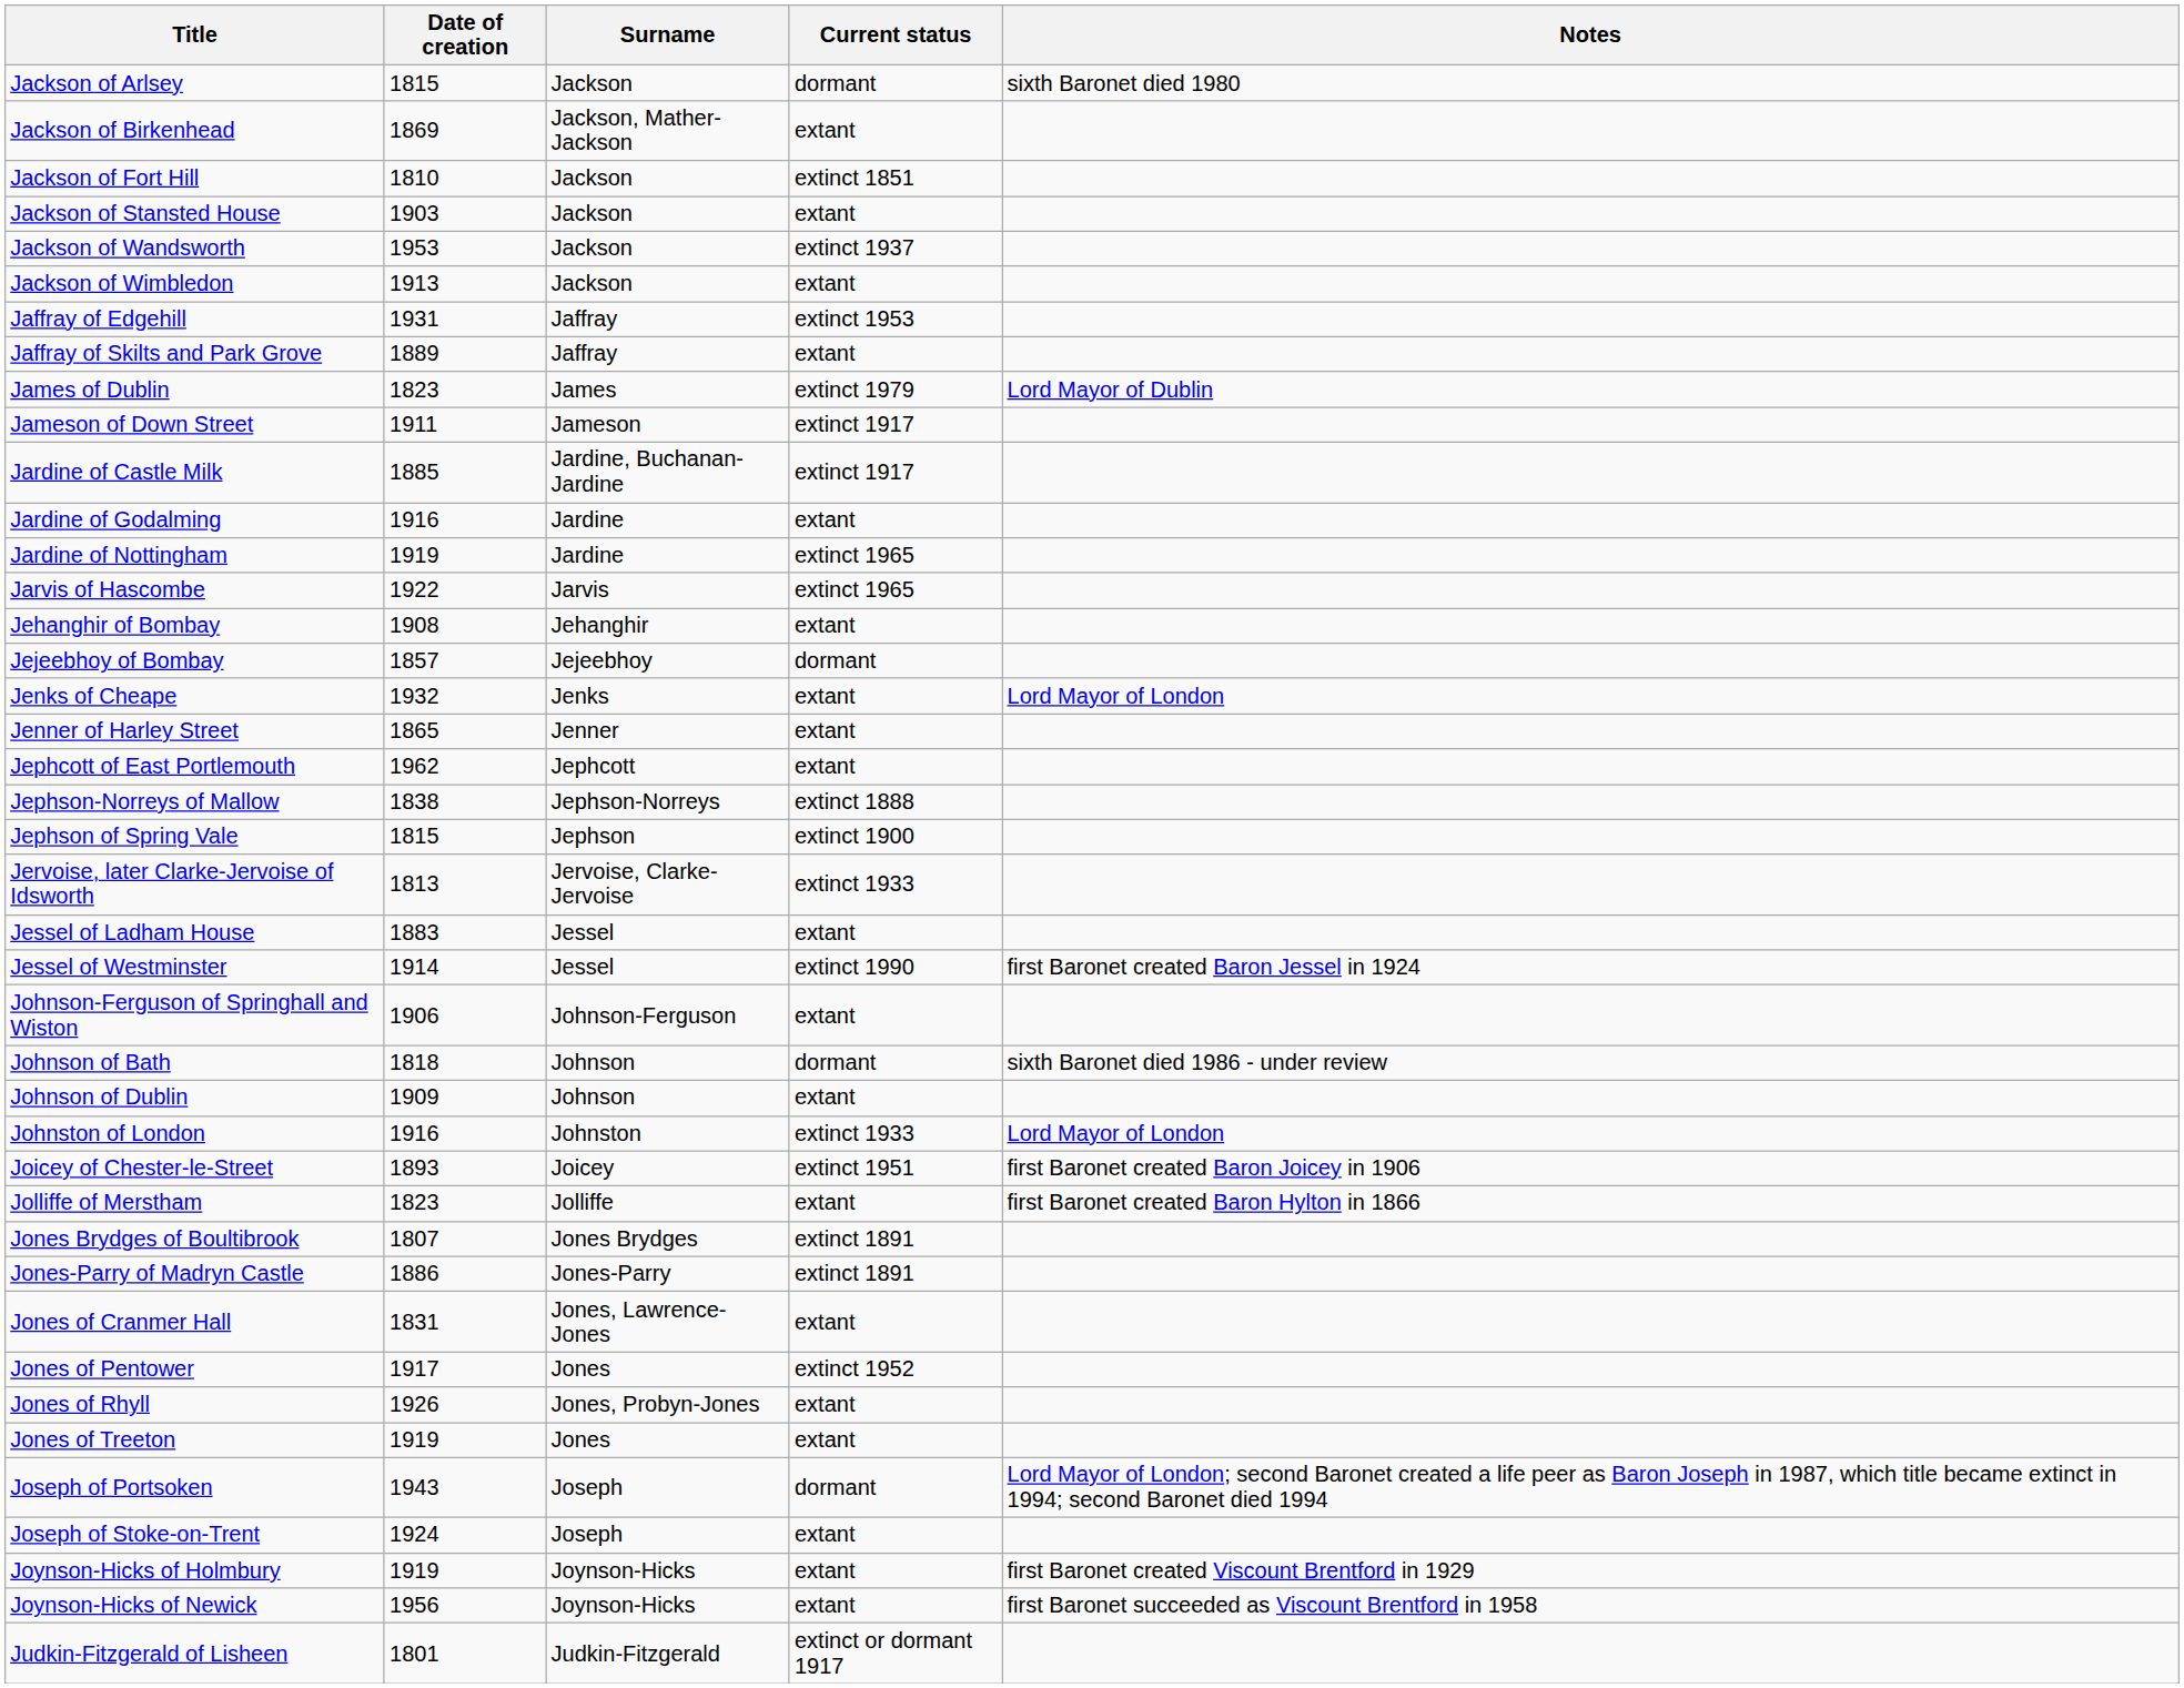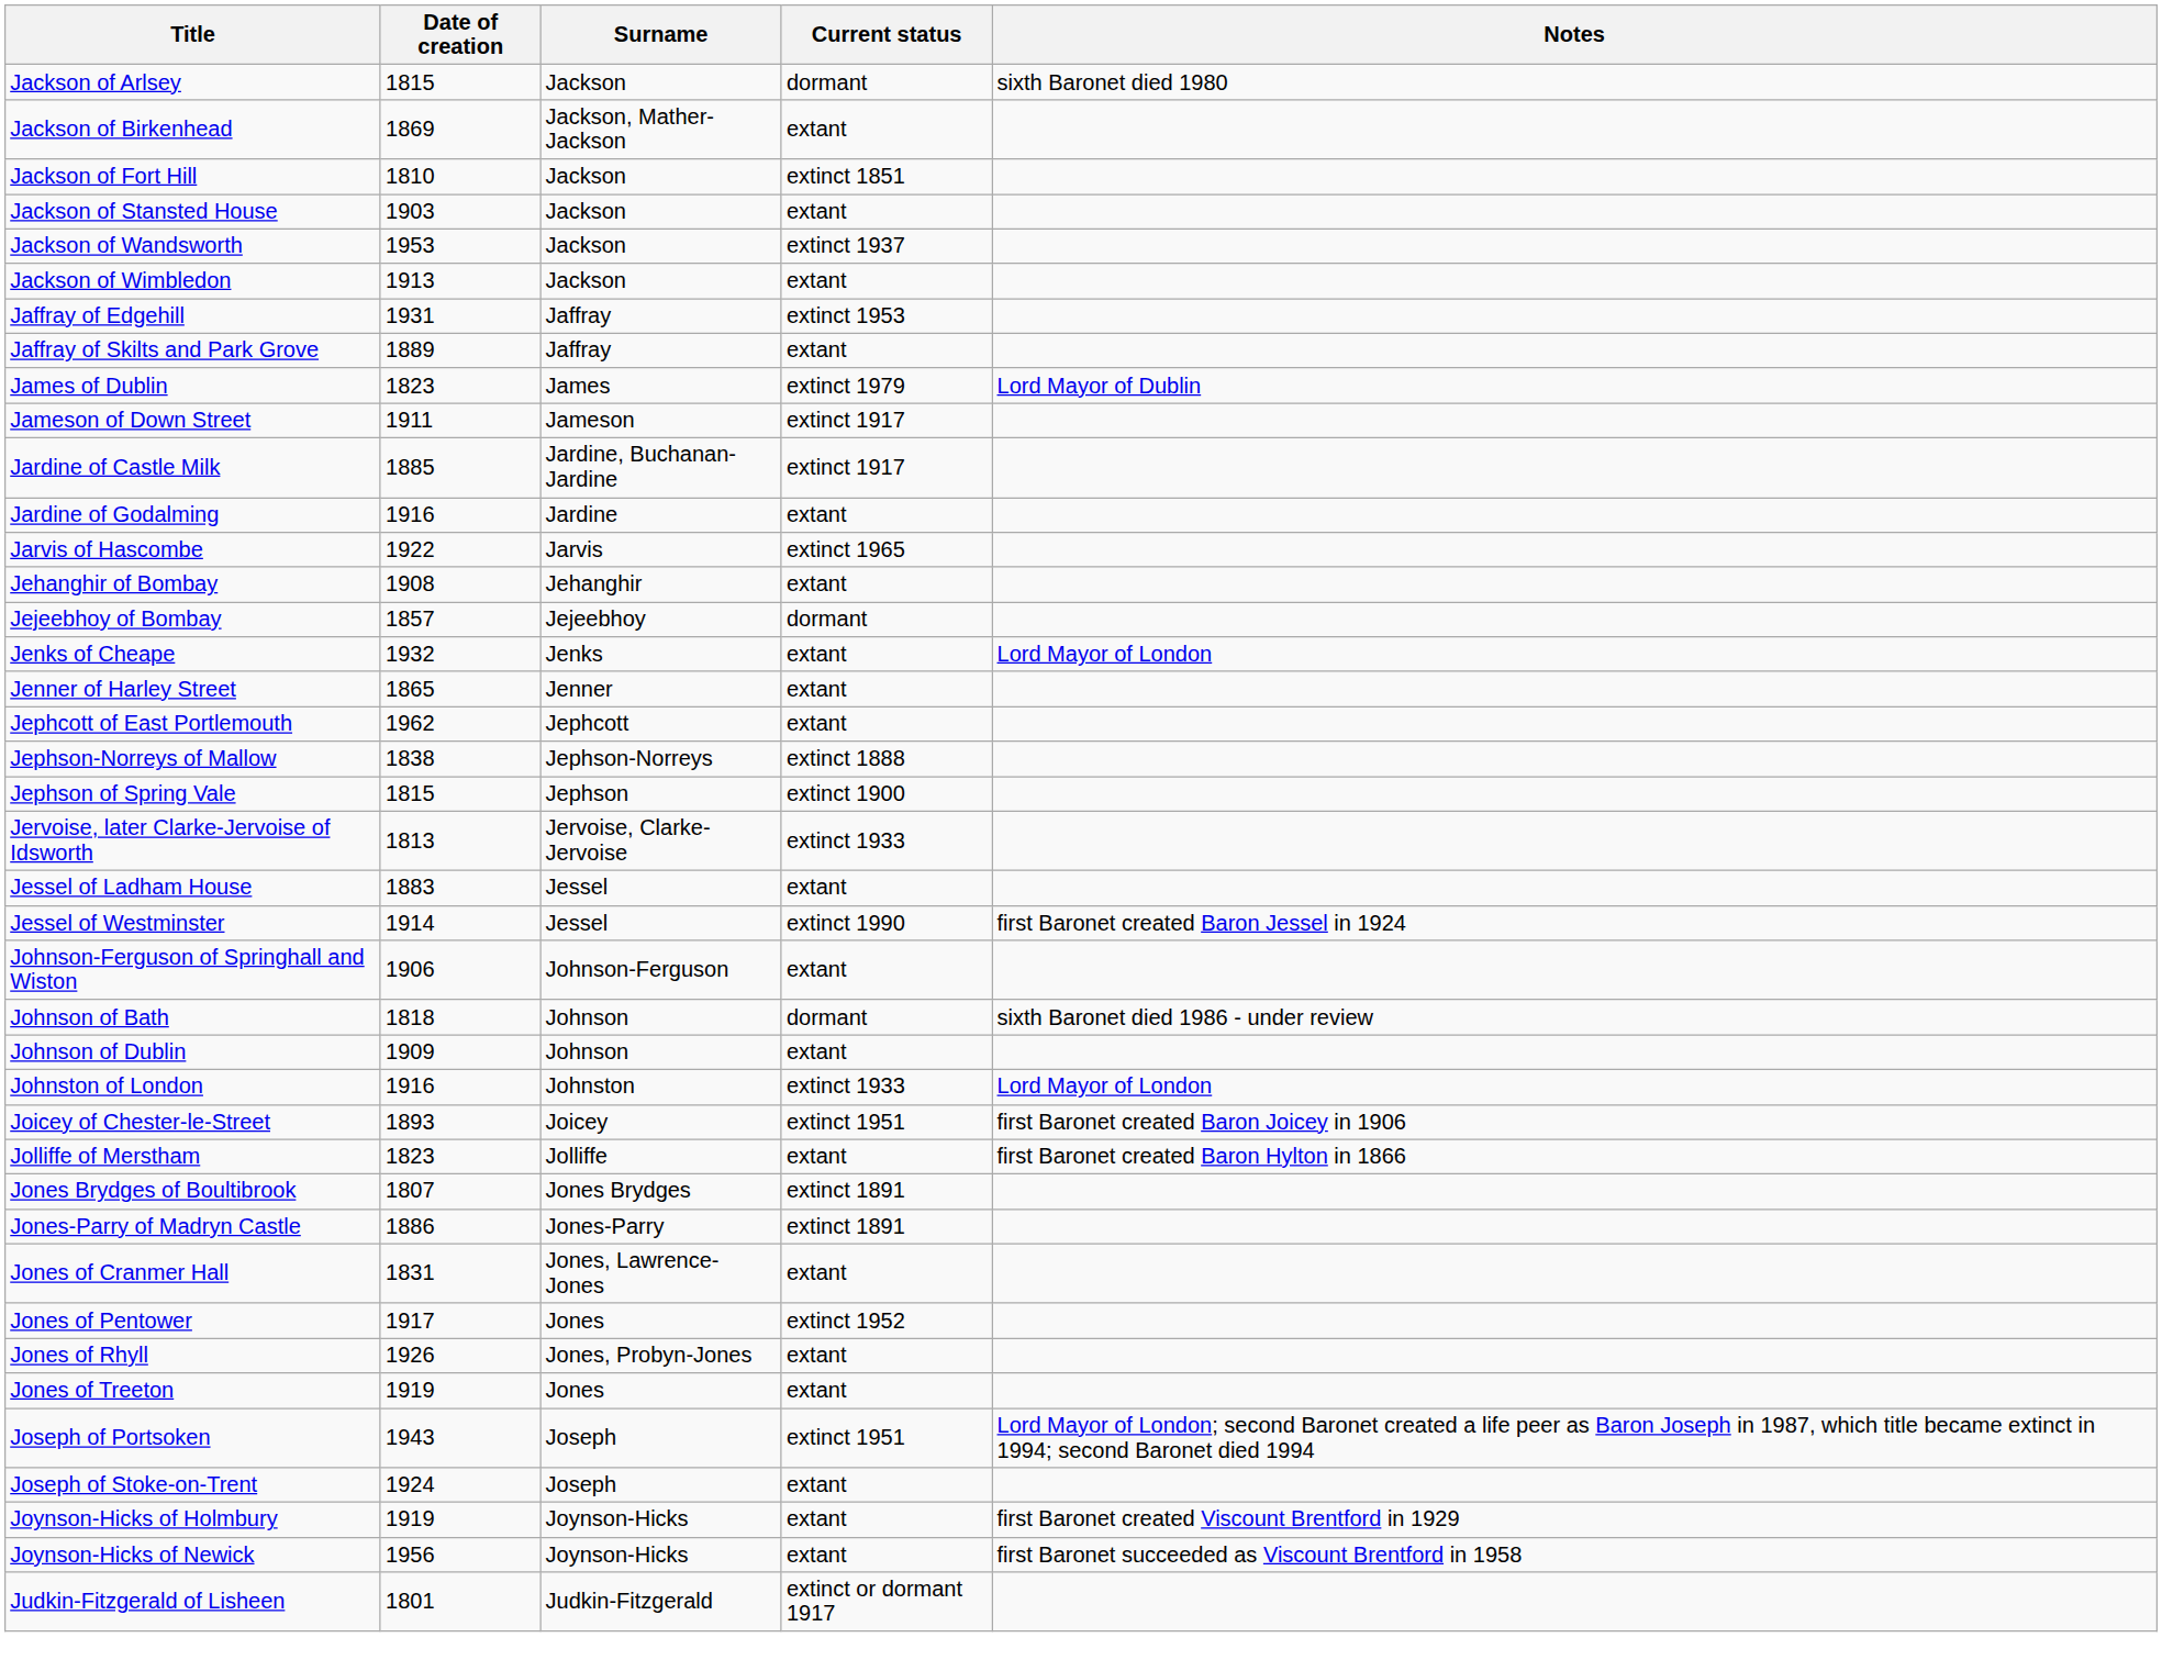 <table class="wikitable">
 <tr>
 <th>Title</th>
 <th>Date of creation</th>
 <th>Surname</th>
 <th>Current status</th>
 <th>Notes</th>
 </tr>
 <tr>
 <td><a href='#'>Jackson of Arlsey</a></td>
 <td>1815</td>
 <td>Jackson</td>
 <td>dormant</td>
 <td>sixth Baronet died 1980</td>
 </tr>
 <tr>
 <td><a href='#'>Jackson of Birkenhead</a></td>
 <td>1869</td>
 <td>Jackson, Mather-Jackson</td>
 <td>extant</td>
 <td></td>
 </tr>
 <tr>
 <td><a href='#'>Jackson of Fort Hill</a></td>
 <td>1810</td>
 <td>Jackson</td>
 <td>extinct 1851</td>
 <td></td>
 </tr>
 <tr>
 <td><a href='#'>Jackson of Stansted House</a></td>
 <td>1903</td>
 <td>Jackson</td>
 <td>extant</td>
 <td></td>
 </tr>
 <tr>
 <td><a href='#'>Jackson of Wandsworth</a></td>
 <td>1953</td>
 <td>Jackson</td>
 <td>extinct 1937</td>
 <td></td>
 </tr>
 <tr>
 <td><a href='#'>Jackson of Wimbledon</a></td>
 <td>1913</td>
 <td>Jackson</td>
 <td>extant</td>
 <td></td>
 </tr>
 <tr>
 <td><a href='#'>Jaffray of Edgehill</a></td>
 <td>1931</td>
 <td>Jaffray</td>
 <td>extinct 1953</td>
 <td></td>
 </tr>
 <tr>
 <td><a href='#'>Jaffray of Skilts and Park Grove</a></td>
 <td>1889</td>
 <td>Jaffray</td>
 <td>extant</td>
 <td></td>
 </tr>
 <tr>
 <td><a href='#'>James of Dublin</a></td>
 <td>1823</td>
 <td>James</td>
 <td>extinct 1979</td>
 <td><a href='#'>Lord Mayor of Dublin</a></td>
 </tr>
 <tr>
 <td><a href='#'>Jameson of Down Street</a></td>
 <td>1911</td>
 <td>Jameson</td>
 <td>extinct 1917</td>
 <td></td>
 </tr>
 <tr>
 <td><a href='#'>Jardine of Castle Milk</a></td>
 <td>1885</td>
 <td>Jardine, Buchanan-Jardine</td>
 <td>extinct 1917</td>
 <td> </td>
 </tr>
 <tr>
 <td><a href='#'>Jardine of Godalming</a></td>
 <td>1916</td>
 <td>Jardine</td>
 <td>extant</td>
-<td></td>
-</tr>
-<tr>
-<td><a href='#'>Jardine of Nottingham</a></td>
-<td>1919</td>
-<td>Jardine</td>
-<td>extinct 1965</td>
 <td></td>
 </tr>
 <tr>
 <td><a href='#'>Jarvis of Hascombe</a></td>
 <td>1922</td>
 <td>Jarvis</td>
 <td>extinct 1965</td>
 <td></td>
 </tr>
 <tr>
 <td><a href='#'>Jehanghir of Bombay</a></td>
 <td>1908</td>
 <td>Jehanghir</td>
 <td>extant</td>
 <td></td>
 </tr>
 <tr>
 <td><a href='#'>Jejeebhoy of Bombay</a></td>
 <td>1857</td>
 <td>Jejeebhoy</td>
 <td>dormant</td>
 <td></td>
 </tr>
 <tr>
 <td><a href='#'>Jenks of Cheape</a></td>
 <td>1932</td>
 <td>Jenks</td>
 <td>extant</td>
 <td><a href='#'>Lord Mayor of London</a></td>
 </tr>
 <tr>
 <td><a href='#'>Jenner of Harley Street</a></td>
 <td>1865</td>
 <td>Jenner</td>
 <td>extant</td>
 <td></td>
 </tr>
 <tr>
 <td><a href='#'>Jephcott of East Portlemouth</a></td>
 <td>1962</td>
 <td>Jephcott</td>
 <td>extant</td>
 <td></td>
 </tr>
 <tr>
 <td><a href='#'>Jephson-Norreys of Mallow</a></td>
 <td>1838</td>
 <td>Jephson-Norreys</td>
 <td>extinct 1888</td>
 <td></td>
 </tr>
 <tr>
 <td><a href='#'>Jephson of Spring Vale</a></td>
 <td>1815</td>
 <td>Jephson</td>
 <td>extinct 1900</td>
 <td></td>
 </tr>
 <tr>
 <td><a href='#'>Jervoise, later Clarke-Jervoise of Idsworth</a></td>
 <td>1813</td>
 <td>Jervoise, Clarke-Jervoise</td>
 <td>extinct 1933</td>
 <td> </td>
 </tr>
 <tr>
 <td><a href='#'>Jessel of Ladham House</a></td>
 <td>1883</td>
 <td>Jessel</td>
 <td>extant</td>
 <td></td>
 </tr>
 <tr>
 <td><a href='#'>Jessel of Westminster</a></td>
 <td>1914</td>
 <td>Jessel</td>
 <td>extinct 1990</td>
 <td>first Baronet created <a href='#'>Baron Jessel</a> in 1924</td>
 </tr>
 <tr>
 <td><a href='#'>Johnson-Ferguson of Springhall and Wiston</a></td>
 <td>1906</td>
 <td>Johnson-Ferguson</td>
 <td>extant</td>
 <td></td>
 </tr>
 <tr>
 <td><a href='#'>Johnson of Bath</a></td>
 <td>1818</td>
 <td>Johnson</td>
 <td>dormant</td>
 <td>sixth Baronet died 1986 - under review</td>
 </tr>
 <tr>
 <td><a href='#'>Johnson of Dublin</a></td>
 <td>1909</td>
 <td>Johnson</td>
 <td>extant</td>
 <td></td>
 </tr>
 <tr>
 <td><a href='#'>Johnston of London</a></td>
 <td>1916</td>
 <td>Johnston</td>
 <td>extinct 1933</td>
 <td><a href='#'>Lord Mayor of London</a></td>
 </tr>
 <tr>
 <td><a href='#'>Joicey of Chester-le-Street</a></td>
 <td>1893</td>
 <td>Joicey</td>
 <td>extinct 1951</td>
 <td>first Baronet created <a href='#'>Baron Joicey</a> in 1906</td>
 </tr>
 <tr>
 <td><a href='#'>Jolliffe of Merstham</a></td>
 <td>1823</td>
 <td>Jolliffe</td>
 <td>extant</td>
 <td>first Baronet created <a href='#'>Baron Hylton</a> in 1866</td>
 </tr>
 <tr>
 <td><a href='#'>Jones Brydges of Boultibrook</a></td>
 <td>1807</td>
 <td>Jones Brydges</td>
 <td>extinct 1891</td>
 <td></td>
 </tr>
 <tr>
 <td><a href='#'>Jones-Parry of Madryn Castle</a></td>
 <td>1886</td>
 <td>Jones-Parry</td>
 <td>extinct 1891</td>
 <td></td>
 </tr>
 <tr>
 <td><a href='#'>Jones of Cranmer Hall</a></td>
 <td>1831</td>
 <td>Jones, Lawrence-Jones</td>
 <td>extant</td>
 <td></td>
 </tr>
 <tr>
 <td><a href='#'>Jones of Pentower</a></td>
 <td>1917</td>
 <td>Jones</td>
 <td>extinct 1952</td>
 <td></td>
 </tr>
 <tr>
 <td><a href='#'>Jones of Rhyll</a></td>
 <td>1926</td>
 <td>Jones, Probyn-Jones</td>
 <td>extant</td>
 <td></td>
 </tr>
 <tr>
 <td><a href='#'>Jones of Treeton</a></td>
 <td>1919</td>
 <td>Jones</td>
 <td>extant</td>
 <td></td>
 </tr>
 <tr>
 <td><a href='#'>Joseph of Portsoken</a></td>
 <td>1943</td>
 <td>Joseph</td>
-<td>dormant</td>
+<td>extinct 1951</td>
 <td><a href='#'>Lord Mayor of London</a>; second Baronet created a life peer as <a href='#'>Baron Joseph</a> in 1987, which title became extinct in 1994; second Baronet died 1994</td>
 </tr>
 <tr>
 <td><a href='#'>Joseph of Stoke-on-Trent</a></td>
 <td>1924</td>
 <td>Joseph</td>
 <td>extant</td>
 <td></td>
 </tr>
 <tr>
 <td><a href='#'>Joynson-Hicks of Holmbury</a></td>
 <td>1919</td>
 <td>Joynson-Hicks</td>
 <td>extant</td>
 <td>first Baronet created <a href='#'>Viscount Brentford</a> in 1929</td>
 </tr>
 <tr>
 <td><a href='#'>Joynson-Hicks of Newick</a></td>
 <td>1956</td>
 <td>Joynson-Hicks</td>
 <td>extant</td>
 <td>first Baronet succeeded as <a href='#'>Viscount Brentford</a> in 1958</td>
 </tr>
 <tr>
 <td><a href='#'>Judkin-Fitzgerald of Lisheen</a></td>
 <td>1801</td>
 <td>Judkin-Fitzgerald</td>
 <td>extinct or dormant 1917</td>
 <td></td>
 </tr>
 </table>
